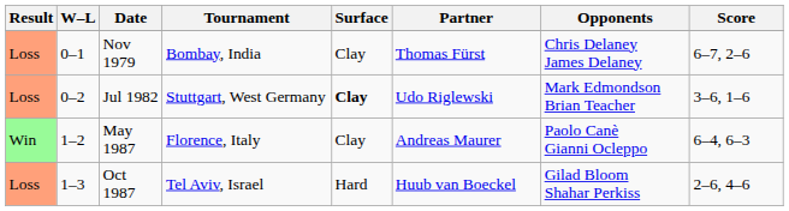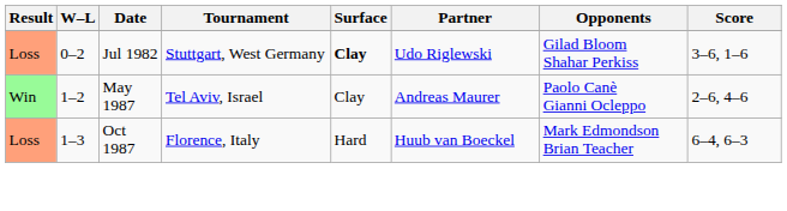 <table class="sortable wikitable">
 <tr>
 <th style="width:40px">Result</th>
 <th class="unsortable">W–L</th>
 <th style="width:55px">Date</th>
 <th style="width:160px">Tournament</th>
 <th style="width:50px">Surface</th>
 <th style="width:140px">Partner</th>
 <th style="width:140px">Opponents</th>
 <th style="width:85px" class="unsortable">Score</th>
 </tr>
 <tr>
 </tr>
 <tr>
 <td style="background:#ffa07a;">Loss</td>
-<td>0–1</td>
-<td>Nov 1979</td>
-<td><a href='#'>Bombay</a>, India</td>
-<td>Clay</td>
-<td> <a href='#'>Thomas Fürst</a></td>
-<td> <a href='#'>Chris Delaney</a> <br>  <a href='#'>James Delaney</a></td>
-<td>6–7, 2–6</td>
-</tr>
-<tr>
-<td style="background:#ffa07a;">Loss</td>
 <td>0–2</td>
 <td>Jul 1982</td>
 <td><a href='#'>Stuttgart</a>, West Germany</td>
 <td><strong>Clay</strong></td>
 <td> <a href='#'>Udo Riglewski</a></td>
-<td> <a href='#'>Mark Edmondson</a> <br>  <a href='#'>Brian Teacher</a></td>
+<td> <a href='#'>Gilad Bloom</a> <br>  <a href='#'>Shahar Perkiss</a></td>
 <td>3–6, 1–6</td>
 </tr>
 <tr>
 <td style="background:#98fb98;">Win</td>
 <td>1–2</td>
 <td>May 1987</td>
-<td><a href='#'>Florence</a>, Italy</td>
+<td><a href='#'>Tel Aviv</a>, Israel</td>
 <td>Clay</td>
 <td> <a href='#'>Andreas Maurer</a></td>
 <td> <a href='#'>Paolo Canè</a> <br>  <a href='#'>Gianni Ocleppo</a></td>
-<td>6–4, 6–3</td>
+<td>2–6, 4–6</td>
 </tr>
 <tr>
 <td style="background:#ffa07a;">Loss</td>
 <td>1–3</td>
 <td>Oct 1987</td>
-<td><a href='#'>Tel Aviv</a>, Israel</td>
+<td><a href='#'>Florence</a>, Italy</td>
 <td>Hard</td>
 <td> <a href='#'>Huub van Boeckel</a></td>
-<td> <a href='#'>Gilad Bloom</a> <br>  <a href='#'>Shahar Perkiss</a></td>
-<td>2–6, 4–6</td>
+<td> <a href='#'>Mark Edmondson</a> <br>  <a href='#'>Brian Teacher</a></td>
+<td>6–4, 6–3</td>
 </tr>
 </table>
